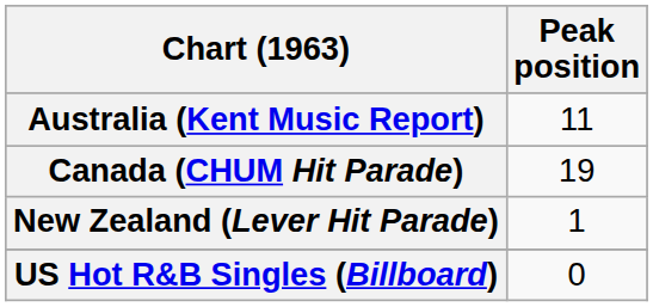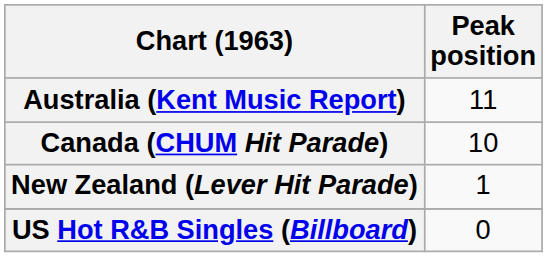 <table class="wikitable sortable plainrowheaders" style="text-align:center">
 <tr>
 <th scope="col">Chart (1963)</th>
 <th scope="col">Peak<br>position</th>
 </tr>
 <tr>
 <th scope="row">Australia (<a href='#'>Kent Music Report</a>)</th>
 <td>11</td>
 </tr>
 <tr>
 <th scope="row">Canada (<a href='#'>CHUM</a> <em>Hit Parade</em>)</th>
-<td style="text-align:center;">19</td>
+<td style="text-align:center;">10</td>
 </tr>
 <tr>
 <th scope="row">New Zealand (<em>Lever Hit Parade</em>)</th>
 <td style="text-align:center;">1</td>
 </tr>
 <tr>
 </tr>
 <tr>
 </tr>
 <tr>
 <th scope="row">US <a href='#'>Hot R&B Singles</a> (<em><a href='#'>Billboard</a></em>)</th>
 <td>0</td>
 </tr>
 </table>
